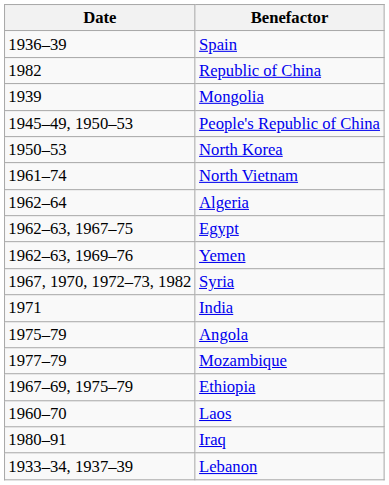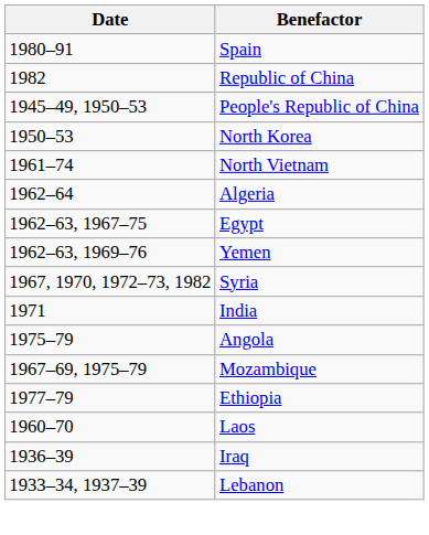 <table class="wikitable">
 <tr>
 <th>Date</th>
 <th>Benefactor</th>
 </tr>
 <tr>
-<td>1936–39</td>
+<td>1980–91</td>
 <td><a href='#'>Spain</a></td>
 </tr>
 <tr>
 <td>1982</td>
 <td><a href='#'>Republic of China</a></td>
-</tr>
-<tr>
-<td>1939</td>
-<td><a href='#'>Mongolia</a></td>
 </tr>
 <tr>
 <td>1945–49, 1950–53</td>
 <td><a href='#'>People's Republic of China</a></td>
 </tr>
 <tr>
 <td>1950–53</td>
 <td><a href='#'>North Korea</a></td>
 </tr>
 <tr>
 <td>1961–74</td>
 <td><a href='#'>North Vietnam</a></td>
 </tr>
 <tr>
 <td>1962–64</td>
 <td><a href='#'>Algeria</a></td>
 </tr>
 <tr>
 <td>1962–63, 1967–75</td>
 <td><a href='#'>Egypt</a></td>
 </tr>
 <tr>
 <td>1962–63, 1969–76</td>
 <td><a href='#'>Yemen</a></td>
 </tr>
 <tr>
 <td>1967, 1970, 1972–73, 1982</td>
 <td><a href='#'>Syria</a></td>
 </tr>
 <tr>
 <td>1971</td>
 <td><a href='#'>India</a></td>
 </tr>
 <tr>
 <td>1975–79</td>
 <td><a href='#'>Angola</a></td>
 </tr>
 <tr>
-<td>1977–79</td>
+<td>1967–69, 1975–79</td>
 <td><a href='#'>Mozambique</a></td>
 </tr>
 <tr>
-<td>1967–69, 1975–79</td>
+<td>1977–79</td>
 <td><a href='#'>Ethiopia</a></td>
 </tr>
 <tr>
 <td>1960–70</td>
 <td><a href='#'>Laos</a></td>
 </tr>
 <tr>
-<td>1980–91</td>
+<td>1936–39</td>
 <td><a href='#'>Iraq</a></td>
 </tr>
 <tr>
 <td>1933–34, 1937–39</td>
 <td><a href='#'>Lebanon</a></td>
 </tr>
 </table>
